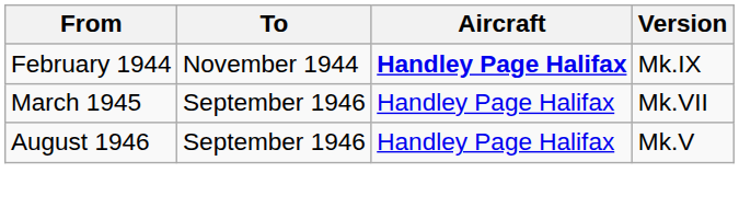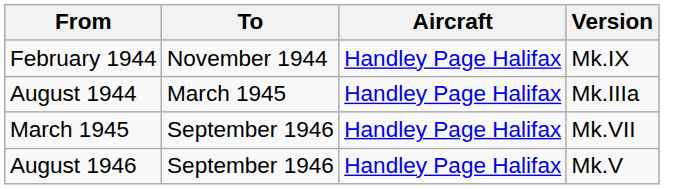 <table class="wikitable">
 <tr>
 <th>From</th>
 <th>To</th>
 <th>Aircraft</th>
 <th>Version</th>
 </tr>
 <tr>
 <td>February 1944</td>
 <td>November 1944</td>
-<td><strong><a href='#'>Handley Page Halifax</a></strong></td>
+<td><a href='#'>Handley Page Halifax</a></td>
 <td>Mk.IX</td>
+</tr>
+<tr>
+<td>August 1944</td>
+<td>March 1945</td>
+<td><a href='#'>Handley Page Halifax</a></td>
+<td>Mk.IIIa</td>
 </tr>
 <tr>
 <td>March 1945</td>
 <td>September 1946</td>
 <td><a href='#'>Handley Page Halifax</a></td>
 <td>Mk.VII</td>
 </tr>
 <tr>
 <td>August 1946</td>
 <td>September 1946</td>
 <td><a href='#'>Handley Page Halifax</a></td>
 <td>Mk.V</td>
 </tr>
 </table>
